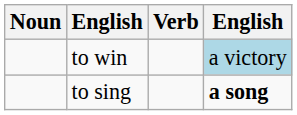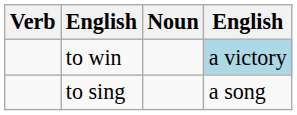 <table class="wikitable">
 <tr>
+<th>Verb</th>
+<th>English</th>
 <th>Noun</th>
-<th>English</th>
-<th>Verb</th>
 <th>English</th>
 </tr>
 <tr>
 <td></td>
 <td>to win</td>
 <td></td>
 <td style="background: lightblue;">a victory</td>
 </tr>
 <tr>
 <td></td>
 <td>to sing</td>
 <td></td>
-<td><strong>a song</strong></td>
+<td>a song</td>
 </tr>
 </table>
